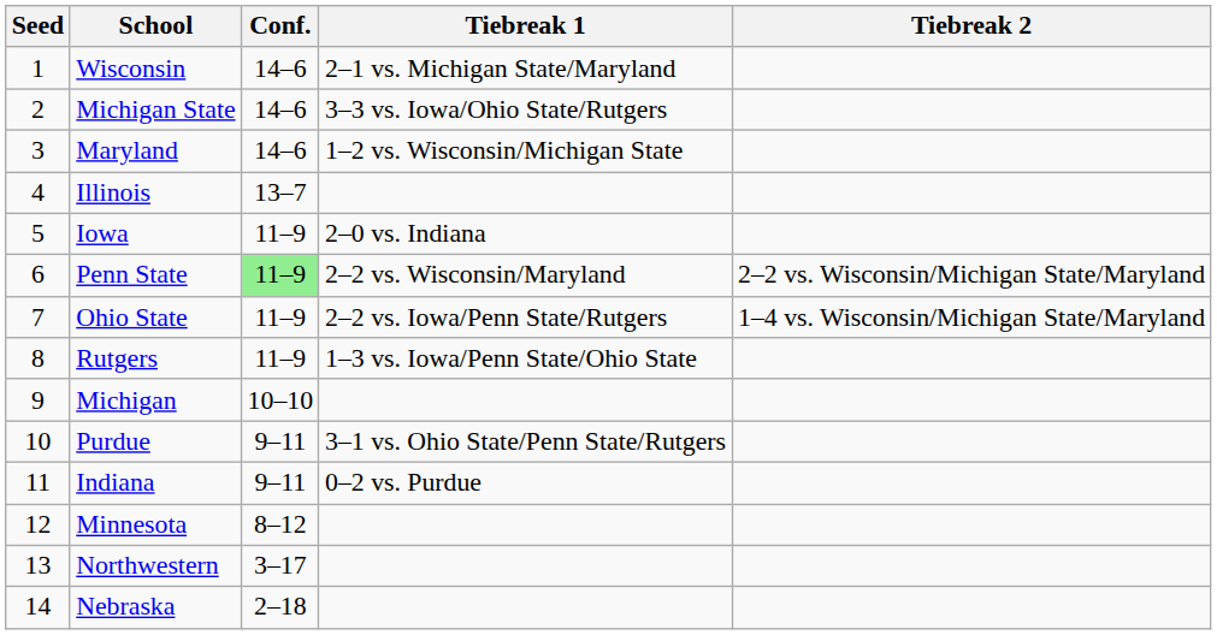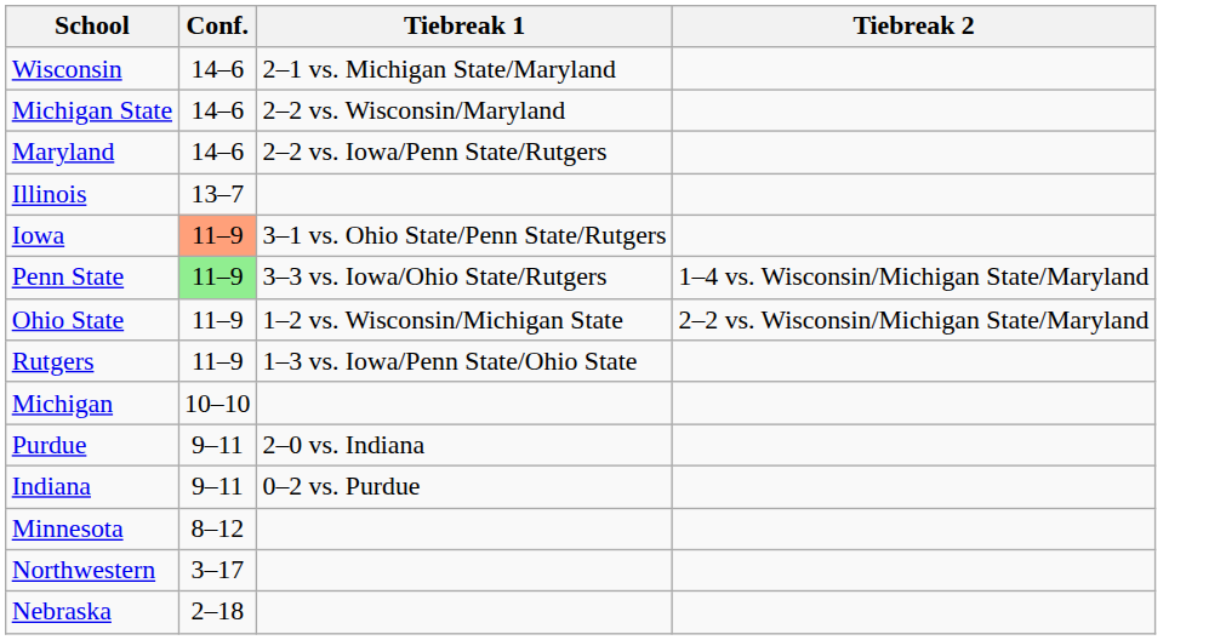 <table class="wikitable">
 <tr>
-<th>Seed</th>
 <th>School</th>
 <th>Conf.</th>
 <th>Tiebreak 1</th>
 <th>Tiebreak 2</th>
 </tr>
 <tr>
-<td align=center>1</td>
 <td><a href='#'>Wisconsin</a></td>
 <td align=center>14–6</td>
 <td align=left>2–1 vs. Michigan State/Maryland</td>
 <td></td>
 </tr>
 <tr>
-<td align=center>2</td>
 <td><a href='#'>Michigan State</a></td>
 <td align=center>14–6</td>
-<td>3–3 vs. Iowa/Ohio State/Rutgers</td>
+<td align=left>2–2 vs. Wisconsin/Maryland</td>
 <td></td>
 </tr>
 <tr>
-<td align=center>3</td>
 <td><a href='#'>Maryland</a></td>
 <td align=center>14–6</td>
-<td align=left>1–2 vs. Wisconsin/Michigan State</td>
+<td>2–2 vs. Iowa/Penn State/Rutgers</td>
 <td></td>
 </tr>
 <tr>
-<td align=center>4</td>
 <td><a href='#'>Illinois</a></td>
 <td align=center>13–7</td>
 <td></td>
 <td></td>
 </tr>
 <tr>
-<td align=center>5</td>
 <td><a href='#'>Iowa</a></td>
-<td align=center>11–9</td>
-<td>2–0 vs. Indiana</td>
+<td align=center style="background: lightsalmon;">11–9</td>
+<td>3–1 vs. Ohio State/Penn State/Rutgers</td>
 <td></td>
 </tr>
 <tr>
-<td align=center>6</td>
 <td><a href='#'>Penn State</a></td>
 <td align=center style="background: lightgreen;">11–9</td>
-<td align=left>2–2 vs. Wisconsin/Maryland</td>
+<td>3–3 vs. Iowa/Ohio State/Rutgers</td>
+<td>1–4 vs. Wisconsin/Michigan State/Maryland</td>
+</tr>
+<tr>
+<td><a href='#'>Ohio State</a></td>
+<td align=center>11–9</td>
+<td align=left>1–2 vs. Wisconsin/Michigan State</td>
 <td>2–2 vs. Wisconsin/Michigan State/Maryland</td>
 </tr>
 <tr>
-<td align=center>7</td>
-<td><a href='#'>Ohio State</a></td>
-<td align=center>11–9</td>
-<td>2–2 vs. Iowa/Penn State/Rutgers</td>
-<td>1–4 vs. Wisconsin/Michigan State/Maryland</td>
-</tr>
-<tr>
-<td align=center>8</td>
 <td><a href='#'>Rutgers</a></td>
 <td align=center>11–9</td>
 <td>1–3 vs. Iowa/Penn State/Ohio State</td>
 <td></td>
 </tr>
 <tr>
-<td align=center>9</td>
 <td><a href='#'>Michigan</a></td>
 <td align=center>10–10</td>
 <td></td>
 <td></td>
 </tr>
 <tr>
-<td align=center>10</td>
 <td><a href='#'>Purdue</a></td>
 <td align=center>9–11</td>
-<td>3–1 vs. Ohio State/Penn State/Rutgers</td>
+<td>2–0 vs. Indiana</td>
 <td></td>
 </tr>
 <tr>
-<td align=center>11</td>
 <td><a href='#'>Indiana</a></td>
 <td align=center>9–11</td>
 <td>0–2 vs. Purdue</td>
 <td></td>
 </tr>
 <tr>
-<td align=center>12</td>
 <td><a href='#'>Minnesota</a></td>
 <td align=center>8–12</td>
 <td></td>
 <td></td>
 </tr>
 <tr>
-<td align=center>13</td>
 <td><a href='#'>Northwestern</a></td>
 <td align=center>3–17</td>
 <td></td>
 <td></td>
 </tr>
 <tr>
-<td align=center>14</td>
 <td><a href='#'>Nebraska</a></td>
 <td align=center>2–18</td>
 <td></td>
 <td></td>
 </tr>
 </table>
